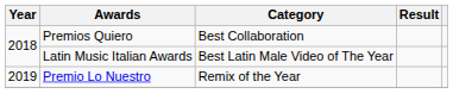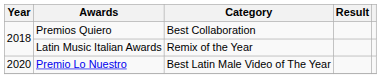 <table class="wikitable">
 <tr>
 <th>Year</th>
 <th>Awards</th>
 <th>Category</th>
 <th>Result</th>
 <th></th>
 </tr>
 <tr>
 <td rowspan="2">2018</td>
 <td>Premios Quiero</td>
 <td>Best Collaboration</td>
 <td></td>
 <td style="text-align:center;"></td>
 </tr>
 <tr>
 <td>Latin Music Italian Awards</td>
-<td>Best Latin Male Video of The Year</td>
+<td>Remix of the Year</td>
 <td></td>
 <td style="text-align:center;"></td>
 </tr>
 <tr>
-<td>2019</td>
+<td>2020</td>
 <td><a href='#'>Premio Lo Nuestro</a></td>
-<td>Remix of the Year</td>
+<td>Best Latin Male Video of The Year</td>
 <td></td>
 <td style="text-align:center;"></td>
 </tr>
 <tr>
 </tr>
 </table>
